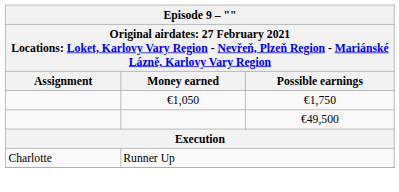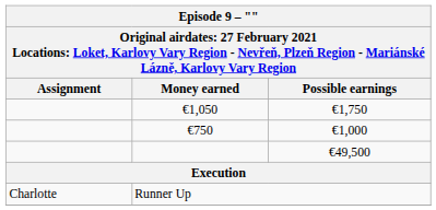 <table class="wikitable" style="font-size: 95%; margin: 10px" align="right" width="40%">
 <tr>
 <th colspan=3>Episode 9 – ""</th>
 </tr>
 <tr>
 <th colspan=3>Original airdates: 27 February 2021<br>Locations: <a href='#'>Loket, Karlovy Vary Region</a> - <a href='#'>Nevřeň, Plzeň Region</a> - <a href='#'>Mariánské Lázně, Karlovy Vary Region</a></th>
 </tr>
 <tr>
 <th>Assignment</th>
 <th>Money earned</th>
 <th>Possible earnings</th>
 </tr>
 <tr>
 <td></td>
 <td align="center">€1,050</td>
 <td align="center">€1,750</td>
 </tr>
 <tr>
+<td></td>
+<td align="center">€750</td>
+<td align="center">€1,000</td>
+</tr>
+<tr>
 <td><strong></strong></td>
 <td align="center"><strong></strong></td>
 <td align="center">€49,500</td>
 </tr>
 <tr>
 <th colspan=3>Execution</th>
 </tr>
 <tr>
 <td>Charlotte</td>
 <td colspan=2>Runner Up</td>
 </tr>
 <tr>
 </tr>
 </table>
